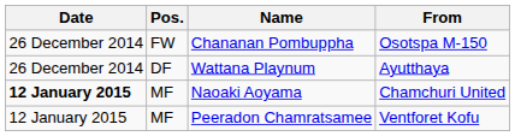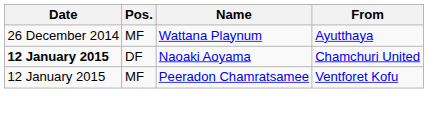 <table class="wikitable">
 <tr>
 <th>Date</th>
 <th>Pos.</th>
 <th>Name</th>
 <th>From</th>
 </tr>
 <tr>
 <td>26 December 2014</td>
-<td>FW</td>
-<td> <a href='#'>Chananan Pombuppha</a></td>
-<td> <a href='#'>Osotspa M-150</a></td>
-</tr>
-<tr>
-<td>26 December 2014</td>
-<td>DF</td>
+<td>MF</td>
 <td> <a href='#'>Wattana Playnum</a></td>
 <td> <a href='#'>Ayutthaya</a></td>
 </tr>
 <tr>
 <td><strong>12 January 2015</strong></td>
-<td>MF</td>
+<td>DF</td>
 <td> <a href='#'>Naoaki Aoyama</a></td>
 <td> <a href='#'>Chamchuri United</a></td>
 </tr>
 <tr>
 <td>12 January 2015</td>
 <td>MF</td>
 <td> <a href='#'>Peeradon Chamratsamee</a></td>
 <td> <a href='#'>Ventforet Kofu</a></td>
 </tr>
 </table>
